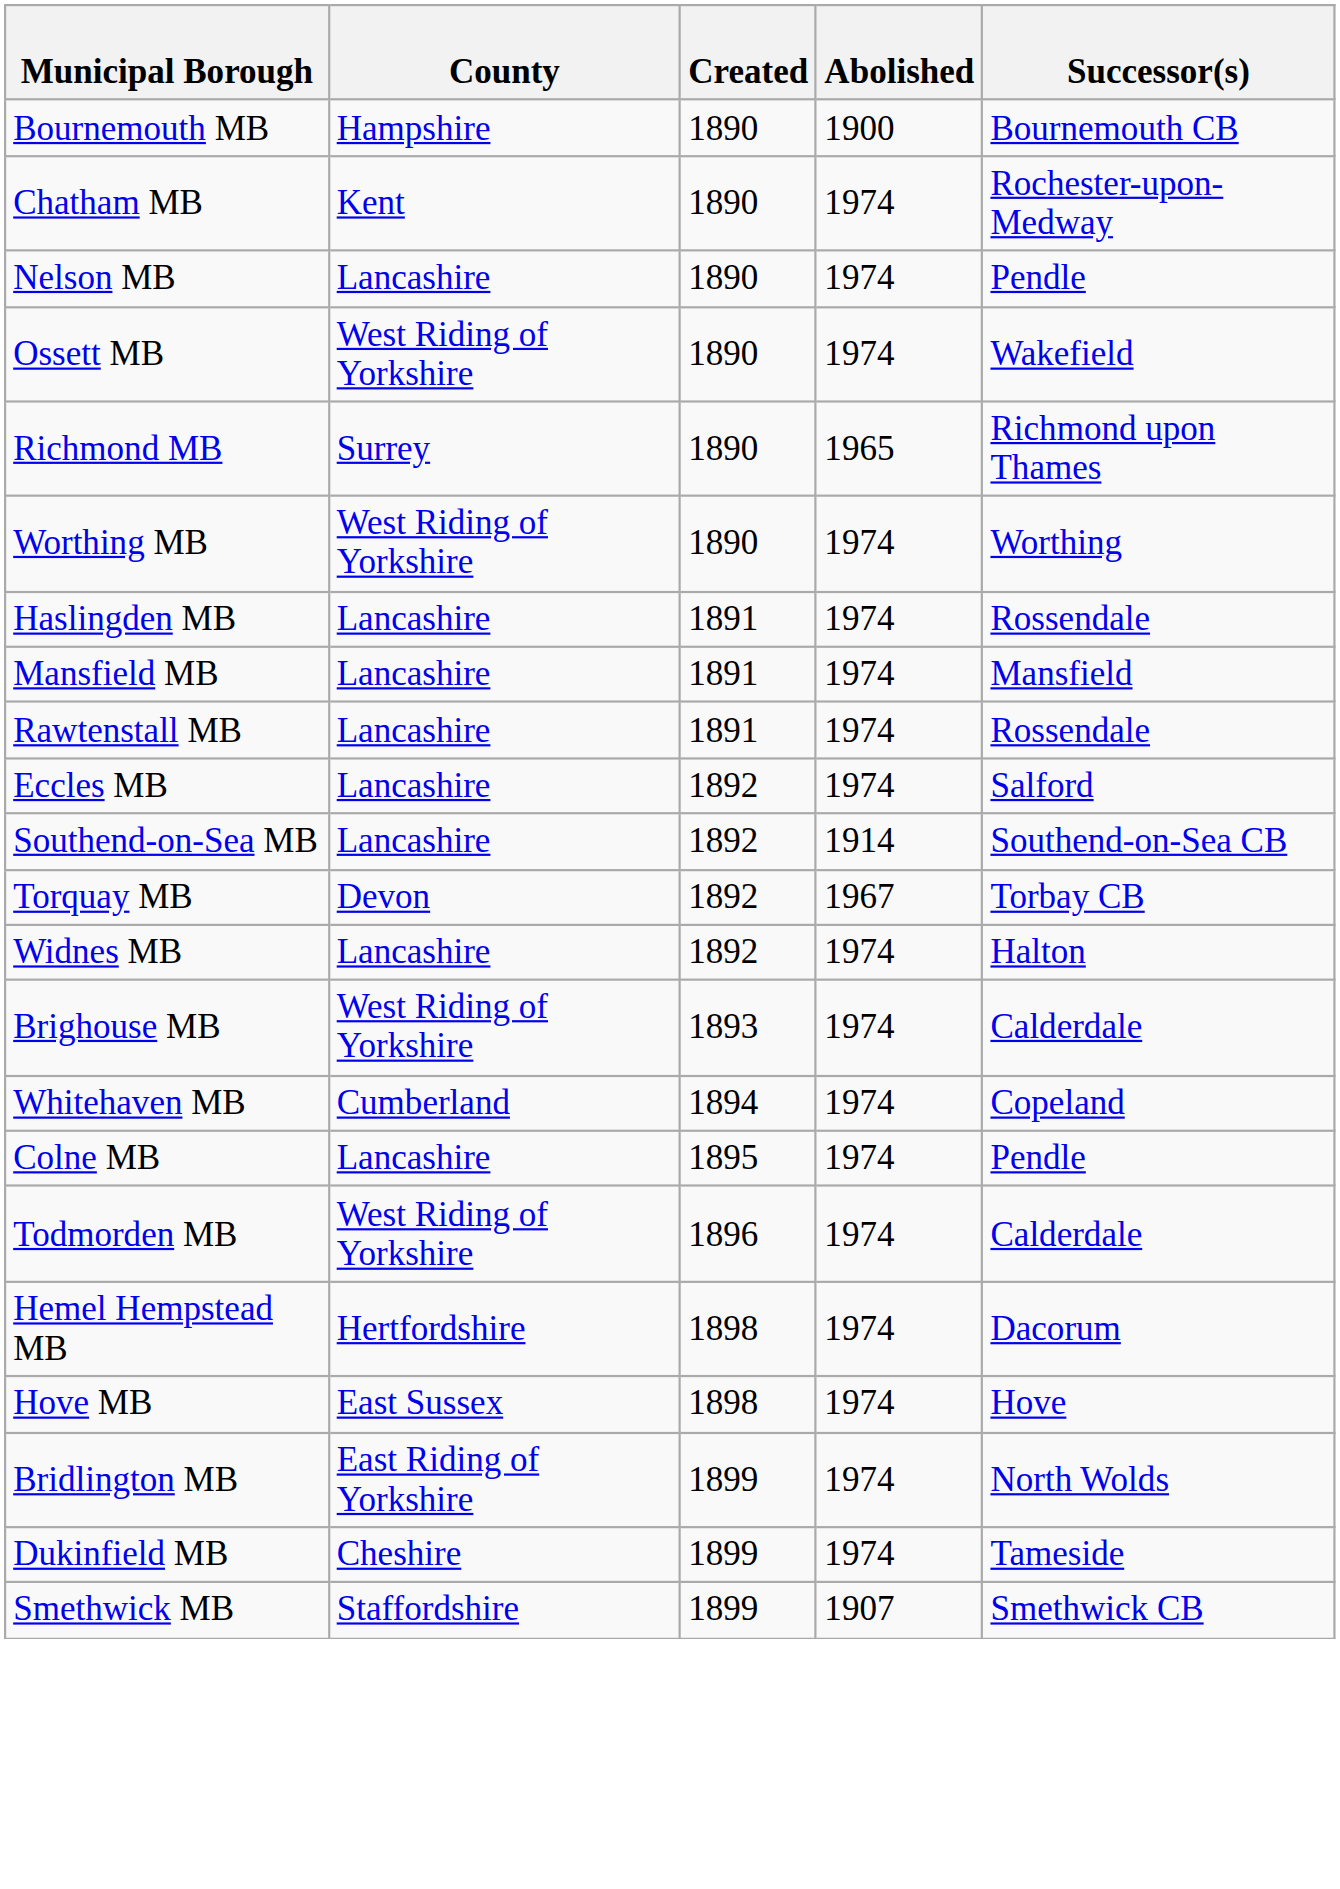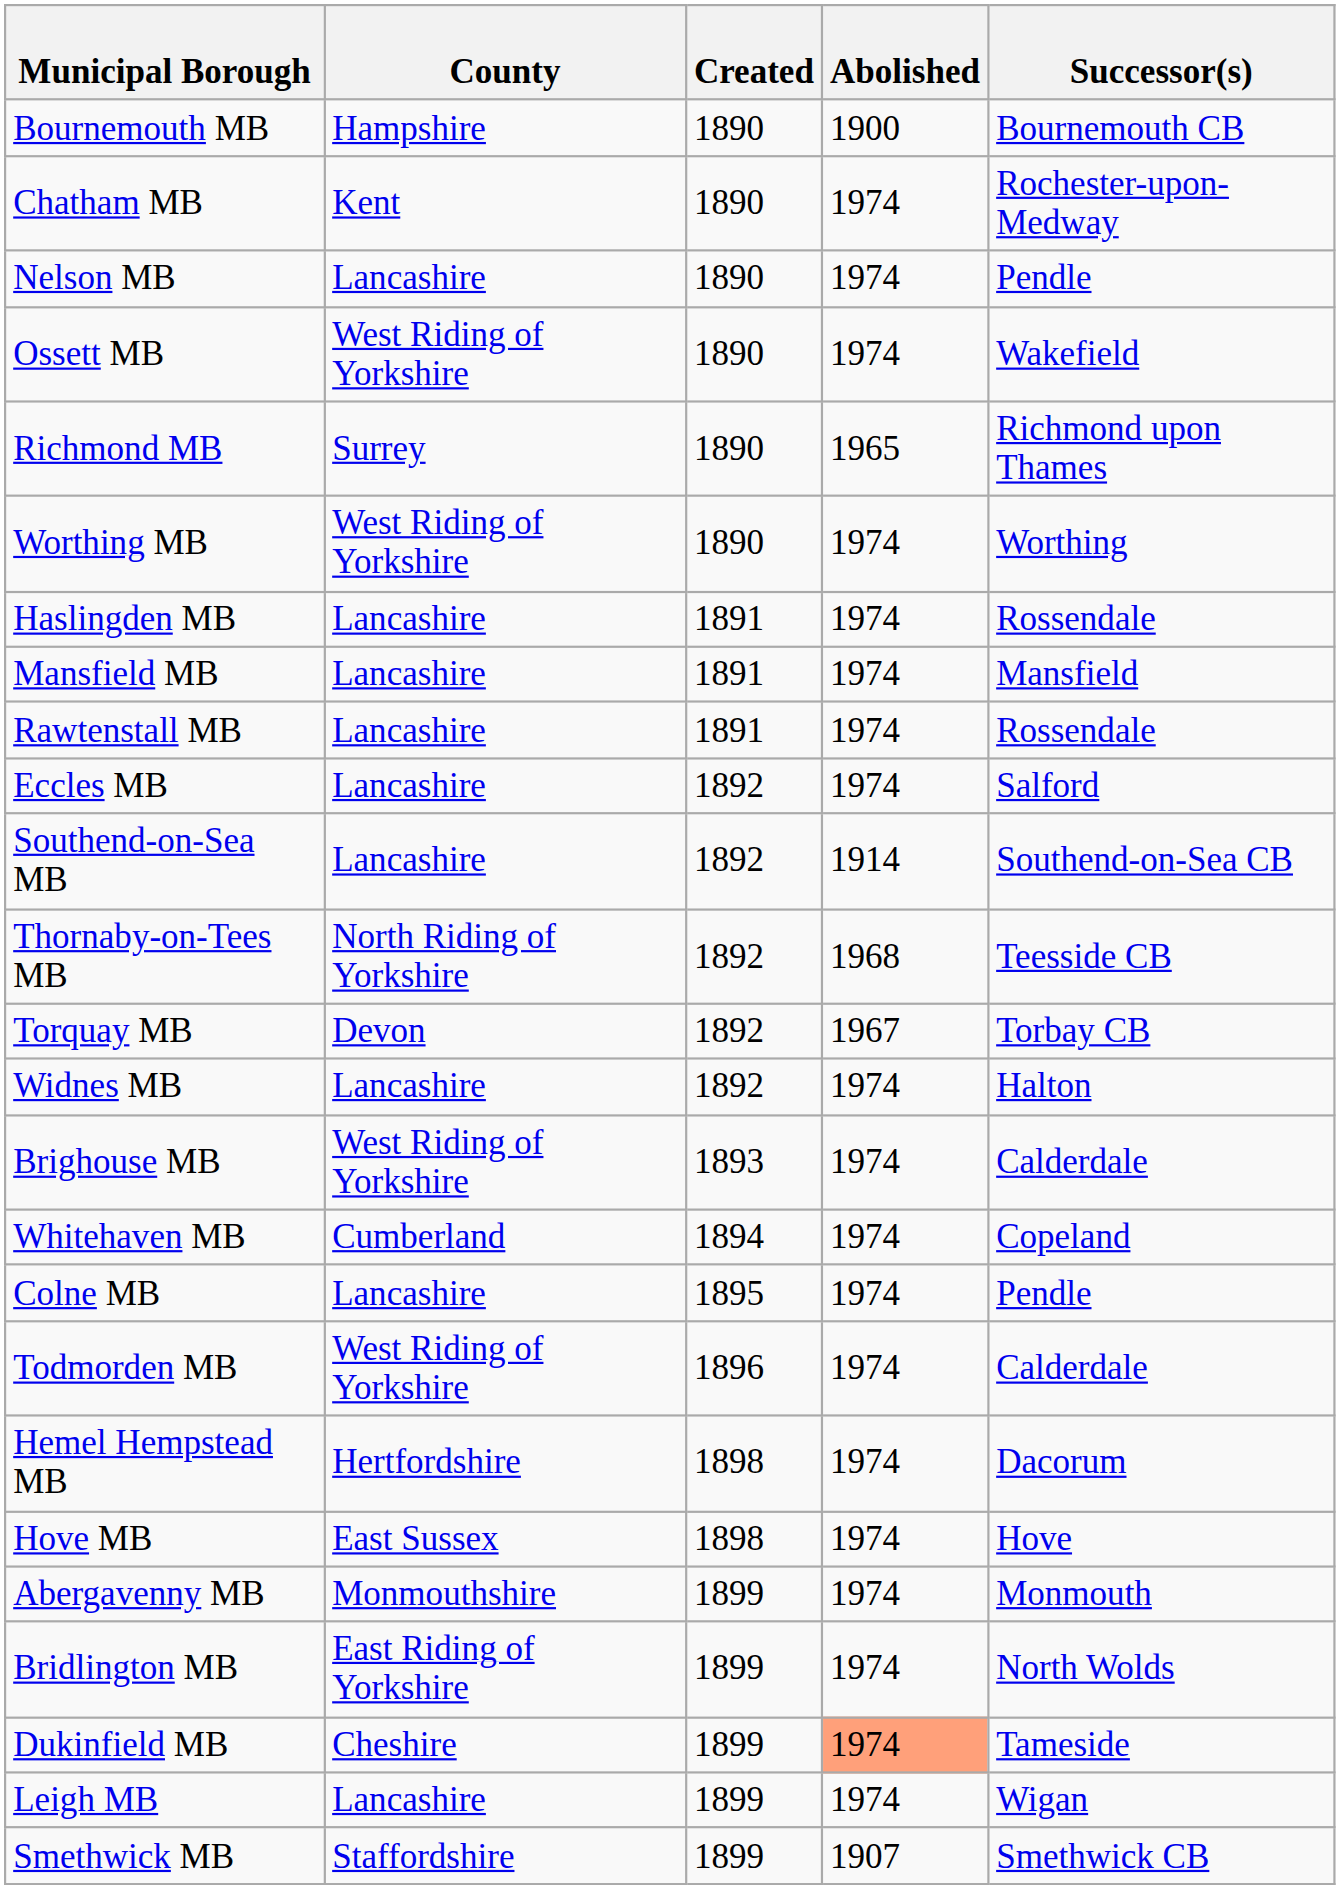 <table class="wikitable sortable">
 <tr>
 <th><br>Municipal Borough</th>
 <th><br>County</th>
 <th><br>Created</th>
 <th><br>Abolished</th>
 <th><br>Successor(s)</th>
 </tr>
 <tr>
 <td><a href='#'>Bournemouth</a> MB</td>
 <td><a href='#'>Hampshire</a></td>
 <td>1890</td>
 <td>1900</td>
 <td><a href='#'>Bournemouth CB</a></td>
 </tr>
 <tr>
 <td><a href='#'>Chatham</a> MB</td>
 <td><a href='#'>Kent</a></td>
 <td>1890</td>
 <td>1974</td>
 <td><a href='#'>Rochester-upon-Medway</a></td>
 </tr>
 <tr>
 <td><a href='#'>Nelson</a> MB</td>
 <td><a href='#'>Lancashire</a></td>
 <td>1890</td>
 <td>1974</td>
 <td><a href='#'>Pendle</a></td>
 </tr>
 <tr>
 <td><a href='#'>Ossett</a> MB</td>
 <td><a href='#'>West Riding of Yorkshire</a></td>
 <td>1890</td>
 <td>1974</td>
 <td><a href='#'>Wakefield</a></td>
 </tr>
 <tr>
 <td><a href='#'>Richmond MB</a></td>
 <td><a href='#'>Surrey</a></td>
 <td>1890</td>
 <td>1965</td>
 <td><a href='#'>Richmond upon Thames</a></td>
 </tr>
 <tr>
 <td><a href='#'>Worthing</a> MB</td>
 <td><a href='#'>West Riding of Yorkshire</a></td>
 <td>1890</td>
 <td>1974</td>
 <td><a href='#'>Worthing</a></td>
 </tr>
 <tr>
 <td><a href='#'>Haslingden</a> MB</td>
 <td><a href='#'>Lancashire</a></td>
 <td>1891</td>
 <td>1974</td>
 <td><a href='#'>Rossendale</a></td>
 </tr>
 <tr>
 <td><a href='#'>Mansfield</a> MB</td>
 <td><a href='#'>Lancashire</a></td>
 <td>1891</td>
 <td>1974</td>
 <td><a href='#'>Mansfield</a></td>
 </tr>
 <tr>
 <td><a href='#'>Rawtenstall</a> MB</td>
 <td><a href='#'>Lancashire</a></td>
 <td>1891</td>
 <td>1974</td>
 <td><a href='#'>Rossendale</a></td>
 </tr>
 <tr>
 <td><a href='#'>Eccles</a> MB</td>
 <td><a href='#'>Lancashire</a></td>
 <td>1892</td>
 <td>1974</td>
 <td><a href='#'>Salford</a></td>
 </tr>
 <tr>
 <td><a href='#'>Southend-on-Sea</a> MB</td>
 <td><a href='#'>Lancashire</a></td>
 <td>1892</td>
 <td>1914</td>
 <td><a href='#'>Southend-on-Sea CB</a></td>
 </tr>
 <tr>
+<td><a href='#'>Thornaby-on-Tees</a> MB</td>
+<td><a href='#'>North Riding of Yorkshire</a></td>
+<td>1892</td>
+<td>1968</td>
+<td><a href='#'>Teesside CB</a></td>
+</tr>
+<tr>
 <td><a href='#'>Torquay</a> MB</td>
 <td><a href='#'>Devon</a></td>
 <td>1892</td>
 <td>1967</td>
 <td><a href='#'>Torbay CB</a></td>
 </tr>
 <tr>
 <td><a href='#'>Widnes</a> MB</td>
 <td><a href='#'>Lancashire</a></td>
 <td>1892</td>
 <td>1974</td>
 <td><a href='#'>Halton</a></td>
 </tr>
 <tr>
 <td><a href='#'>Brighouse</a> MB</td>
 <td><a href='#'>West Riding of Yorkshire</a></td>
 <td>1893</td>
 <td>1974</td>
 <td><a href='#'>Calderdale</a></td>
 </tr>
 <tr>
 <td><a href='#'>Whitehaven</a> MB</td>
 <td><a href='#'>Cumberland</a></td>
 <td>1894</td>
 <td>1974</td>
 <td><a href='#'>Copeland</a></td>
 </tr>
 <tr>
 <td><a href='#'>Colne</a> MB</td>
 <td><a href='#'>Lancashire</a></td>
 <td>1895</td>
 <td>1974</td>
 <td><a href='#'>Pendle</a></td>
 </tr>
 <tr>
 <td><a href='#'>Todmorden</a> MB</td>
 <td><a href='#'>West Riding of Yorkshire</a></td>
 <td>1896</td>
 <td>1974</td>
 <td><a href='#'>Calderdale</a></td>
 </tr>
 <tr>
 <td><a href='#'>Hemel Hempstead</a> MB</td>
 <td><a href='#'>Hertfordshire</a></td>
 <td>1898</td>
 <td>1974</td>
 <td><a href='#'>Dacorum</a></td>
 </tr>
 <tr>
 <td><a href='#'>Hove</a> MB</td>
 <td><a href='#'>East Sussex</a></td>
 <td>1898</td>
 <td>1974</td>
 <td><a href='#'>Hove</a></td>
 </tr>
 <tr>
+<td><a href='#'>Abergavenny</a> MB</td>
+<td><a href='#'>Monmouthshire</a></td>
+<td>1899</td>
+<td>1974</td>
+<td><a href='#'>Monmouth</a></td>
+</tr>
+<tr>
 <td><a href='#'>Bridlington</a> MB</td>
 <td><a href='#'>East Riding of Yorkshire</a></td>
 <td>1899</td>
 <td>1974</td>
 <td><a href='#'>North Wolds</a></td>
 </tr>
 <tr>
 <td><a href='#'>Dukinfield</a> MB</td>
 <td><a href='#'>Cheshire</a></td>
 <td>1899</td>
+<td style="background: lightsalmon;">1974</td>
+<td><a href='#'>Tameside</a></td>
+</tr>
+<tr>
+<td><a href='#'>Leigh MB</a></td>
+<td><a href='#'>Lancashire</a></td>
+<td>1899</td>
 <td>1974</td>
-<td><a href='#'>Tameside</a></td>
+<td><a href='#'>Wigan</a></td>
 </tr>
 <tr>
 <td><a href='#'>Smethwick</a> MB</td>
 <td><a href='#'>Staffordshire</a></td>
 <td>1899</td>
 <td>1907</td>
 <td><a href='#'>Smethwick CB</a></td>
 </tr>
 </table>
